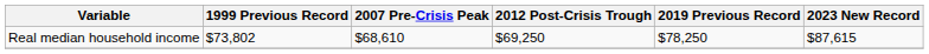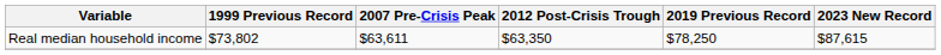 <table class="wikitable">
 <tr>
 <th>Variable</th>
 <th>1999 Previous Record</th>
 <th>2007 Pre-<a href='#'>Crisis</a> Peak</th>
 <th>2012 Post-Crisis Trough</th>
 <th>2019 Previous Record</th>
 <th>2023 New Record</th>
 </tr>
 <tr>
 <td>Real median household income</td>
 <td>$73,802</td>
-<td>$68,610</td>
-<td>$69,250</td>
+<td>$63,611</td>
+<td>$63,350</td>
 <td>$78,250</td>
 <td>$87,615</td>
 </tr>
 <tr>
 </tr>
 </table>
